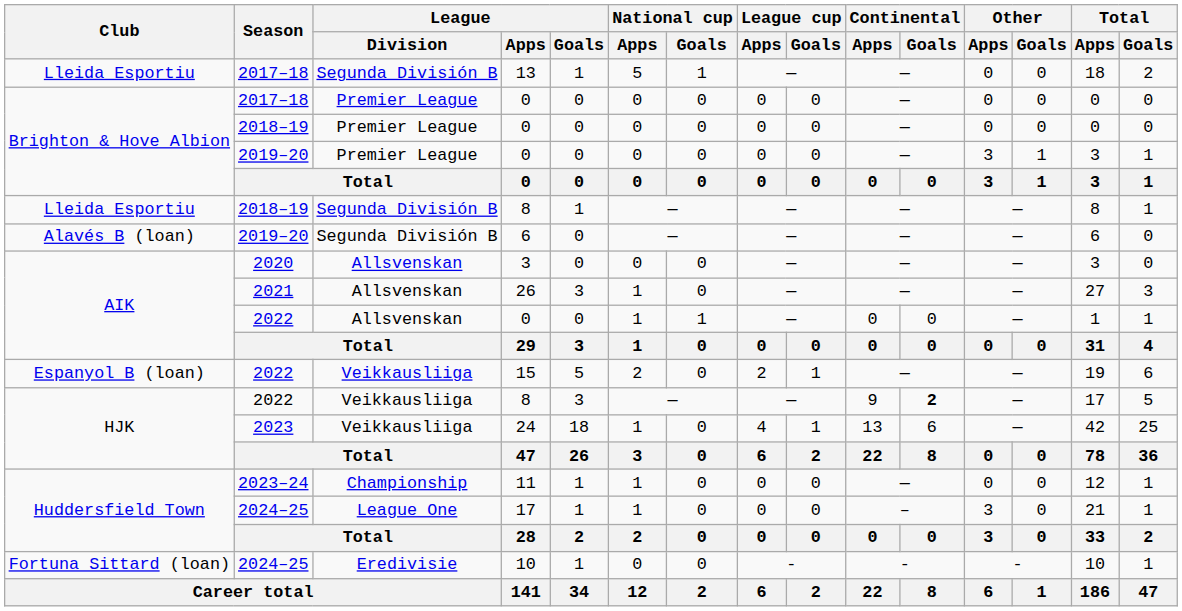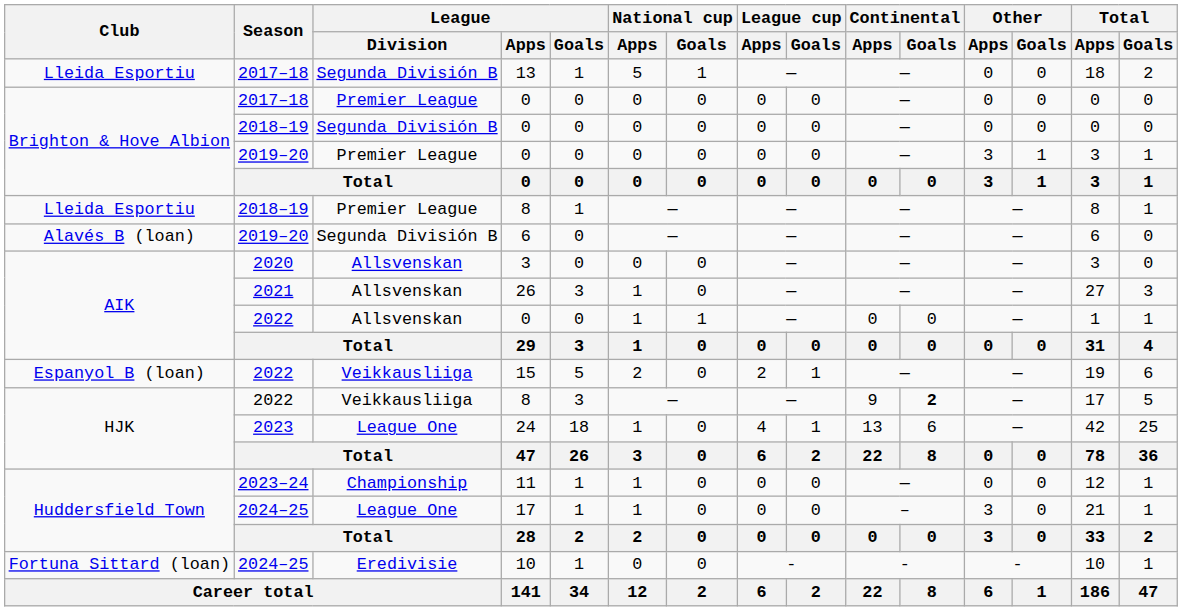 <table class="wikitable" style="text-align:center">
 <tr>
 <th rowspan="2">Club</th>
 <th rowspan="2">Season</th>
 <th colspan="3">League</th>
 <th colspan="2">National cup</th>
 <th colspan="2">League cup</th>
 <th colspan="2">Continental</th>
 <th colspan="2">Other</th>
 <th colspan="2">Total</th>
 </tr>
 <tr>
 <th>Division</th>
 <th>Apps</th>
 <th>Goals</th>
 <th>Apps</th>
 <th>Goals</th>
 <th>Apps</th>
 <th>Goals</th>
 <th>Apps</th>
 <th>Goals</th>
 <th>Apps</th>
 <th>Goals</th>
 <th>Apps</th>
 <th>Goals</th>
 </tr>
 <tr>
 <td><a href='#'>Lleida Esportiu</a></td>
 <td><a href='#'>2017–18</a></td>
 <td><a href='#'>Segunda División B</a></td>
 <td>13</td>
 <td>1</td>
 <td>5</td>
 <td>1</td>
 <td colspan="2">—</td>
 <td colspan="2">—</td>
 <td>0</td>
 <td>0</td>
 <td>18</td>
 <td>2</td>
 </tr>
 <tr>
 <td rowspan="4"><a href='#'>Brighton & Hove Albion</a></td>
 <td><a href='#'>2017–18</a></td>
 <td><a href='#'>Premier League</a></td>
 <td>0</td>
 <td>0</td>
 <td>0</td>
 <td>0</td>
 <td>0</td>
 <td>0</td>
 <td colspan="2">—</td>
 <td>0</td>
 <td>0</td>
 <td>0</td>
 <td>0</td>
 </tr>
 <tr>
 <td><a href='#'>2018–19</a></td>
-<td>Premier League</td>
+<td><a href='#'>Segunda División B</a></td>
 <td>0</td>
 <td>0</td>
 <td>0</td>
 <td>0</td>
 <td>0</td>
 <td>0</td>
 <td colspan="2">—</td>
 <td>0</td>
 <td>0</td>
 <td>0</td>
 <td>0</td>
 </tr>
 <tr>
 <td><a href='#'>2019–20</a></td>
 <td>Premier League</td>
 <td>0</td>
 <td>0</td>
 <td>0</td>
 <td>0</td>
 <td>0</td>
 <td>0</td>
 <td colspan="2">—</td>
 <td>3</td>
 <td>1</td>
 <td>3</td>
 <td>1</td>
 </tr>
 <tr>
 <th colspan="2">Total</th>
 <th>0</th>
 <th>0</th>
 <th>0</th>
 <th>0</th>
 <th>0</th>
 <th>0</th>
 <th>0</th>
 <th>0</th>
 <th>3</th>
 <th>1</th>
 <th>3</th>
 <th>1</th>
 </tr>
 <tr>
 <td><a href='#'>Lleida Esportiu</a></td>
 <td><a href='#'>2018–19</a></td>
-<td><a href='#'>Segunda División B</a></td>
+<td>Premier League</td>
 <td>8</td>
 <td>1</td>
 <td colspan="2">—</td>
 <td colspan="2">—</td>
 <td colspan="2">—</td>
 <td colspan="2">—</td>
 <td>8</td>
 <td>1</td>
 </tr>
 <tr>
 <td><a href='#'>Alavés B</a> (loan)</td>
 <td><a href='#'>2019–20</a></td>
 <td>Segunda División B</td>
 <td>6</td>
 <td>0</td>
 <td colspan="2">—</td>
 <td colspan="2">—</td>
 <td colspan="2">—</td>
 <td colspan="2">—</td>
 <td>6</td>
 <td>0</td>
 </tr>
 <tr>
 <td rowspan="4"><a href='#'>AIK</a></td>
 <td><a href='#'>2020</a></td>
 <td><a href='#'>Allsvenskan</a></td>
 <td>3</td>
 <td>0</td>
 <td>0</td>
 <td>0</td>
 <td colspan="2">—</td>
 <td colspan="2">—</td>
 <td colspan="2">—</td>
 <td>3</td>
 <td>0</td>
 </tr>
 <tr>
 <td><a href='#'>2021</a></td>
 <td>Allsvenskan</td>
 <td>26</td>
 <td>3</td>
 <td>1</td>
 <td>0</td>
 <td colspan="2">—</td>
 <td colspan="2">—</td>
 <td colspan="2">—</td>
 <td>27</td>
 <td>3</td>
 </tr>
 <tr>
 <td><a href='#'>2022</a></td>
 <td>Allsvenskan</td>
 <td>0</td>
 <td>0</td>
 <td>1</td>
 <td>1</td>
 <td colspan="2">—</td>
 <td>0</td>
 <td>0</td>
 <td colspan="2">—</td>
 <td>1</td>
 <td>1</td>
 </tr>
 <tr>
 <th colspan="2">Total</th>
 <th>29</th>
 <th>3</th>
 <th>1</th>
 <th>0</th>
 <th>0</th>
 <th>0</th>
 <th>0</th>
 <th>0</th>
 <th>0</th>
 <th>0</th>
 <th>31</th>
 <th>4</th>
 </tr>
 <tr>
 <td><a href='#'>Espanyol B</a> (loan)</td>
 <td><a href='#'>2022</a></td>
 <td><a href='#'>Veikkausliiga</a></td>
 <td>15</td>
 <td>5</td>
 <td>2</td>
 <td>0</td>
 <td>2</td>
 <td>1</td>
 <td colspan="2">—</td>
 <td colspan="2">—</td>
 <td>19</td>
 <td>6</td>
 </tr>
 <tr>
 <td rowspan="3">HJK</td>
 <td>2022</td>
 <td>Veikkausliiga</td>
 <td>8</td>
 <td>3</td>
 <td colspan="2">—</td>
 <td colspan="2">—</td>
 <td>9</td>
 <td><strong>2</strong></td>
 <td colspan="2">—</td>
 <td>17</td>
 <td>5</td>
 </tr>
 <tr>
 <td><a href='#'>2023</a></td>
-<td>Veikkausliiga</td>
+<td><a href='#'>League One</a></td>
 <td>24</td>
 <td>18</td>
 <td>1</td>
 <td>0</td>
 <td>4</td>
 <td>1</td>
 <td>13</td>
 <td>6</td>
 <td colspan="2">—</td>
 <td>42</td>
 <td>25</td>
 </tr>
 <tr>
 <th colspan="2">Total</th>
 <th>47</th>
 <th>26</th>
 <th>3</th>
 <th>0</th>
 <th>6</th>
 <th>2</th>
 <th>22</th>
 <th>8</th>
 <th>0</th>
 <th>0</th>
 <th>78</th>
 <th>36</th>
 </tr>
 <tr>
 <td rowspan="3"><a href='#'>Huddersfield Town</a></td>
 <td><a href='#'>2023–24</a></td>
 <td><a href='#'>Championship</a></td>
 <td>11</td>
 <td>1</td>
 <td>1</td>
 <td>0</td>
 <td>0</td>
 <td>0</td>
 <td colspan="2">—</td>
 <td>0</td>
 <td>0</td>
 <td>12</td>
 <td>1</td>
 </tr>
 <tr>
 <td><a href='#'>2024–25</a></td>
 <td><a href='#'>League One</a></td>
 <td>17</td>
 <td>1</td>
 <td>1</td>
 <td>0</td>
 <td>0</td>
 <td>0</td>
 <td colspan="2">–</td>
 <td>3</td>
 <td>0</td>
 <td>21</td>
 <td>1</td>
 </tr>
 <tr>
 <th colspan="2">Total</th>
 <th>28</th>
 <th>2</th>
 <th>2</th>
 <th>0</th>
 <th>0</th>
 <th>0</th>
 <th>0</th>
 <th>0</th>
 <th>3</th>
 <th>0</th>
 <th>33</th>
 <th>2</th>
 </tr>
 <tr>
 <td><a href='#'>Fortuna Sittard</a> (loan)</td>
 <td><a href='#'>2024–25</a></td>
 <td><a href='#'>Eredivisie</a></td>
 <td>10</td>
 <td>1</td>
 <td>0</td>
 <td>0</td>
 <td colspan="2">-</td>
 <td colspan="2">-</td>
 <td colspan="2">-</td>
 <td>10</td>
 <td>1</td>
 </tr>
 <tr>
 <th colspan="3">Career total</th>
 <th>141</th>
 <th>34</th>
 <th>12</th>
 <th>2</th>
 <th>6</th>
 <th>2</th>
 <th>22</th>
 <th>8</th>
 <th>6</th>
 <th>1</th>
 <th>186</th>
 <th>47</th>
 </tr>
 </table>
